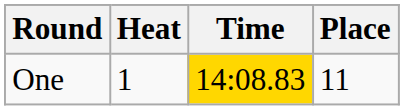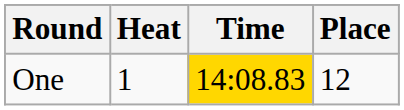 <table class="wikitable" border="1">
 <tr>
 <th>Round</th>
 <th>Heat</th>
 <th>Time</th>
 <th>Place</th>
 </tr>
 <tr>
 <td>One</td>
 <td>1</td>
 <td style="background: gold;">14:08.83</td>
-<td>11</td>
+<td>12</td>
 </tr>
 </table>
